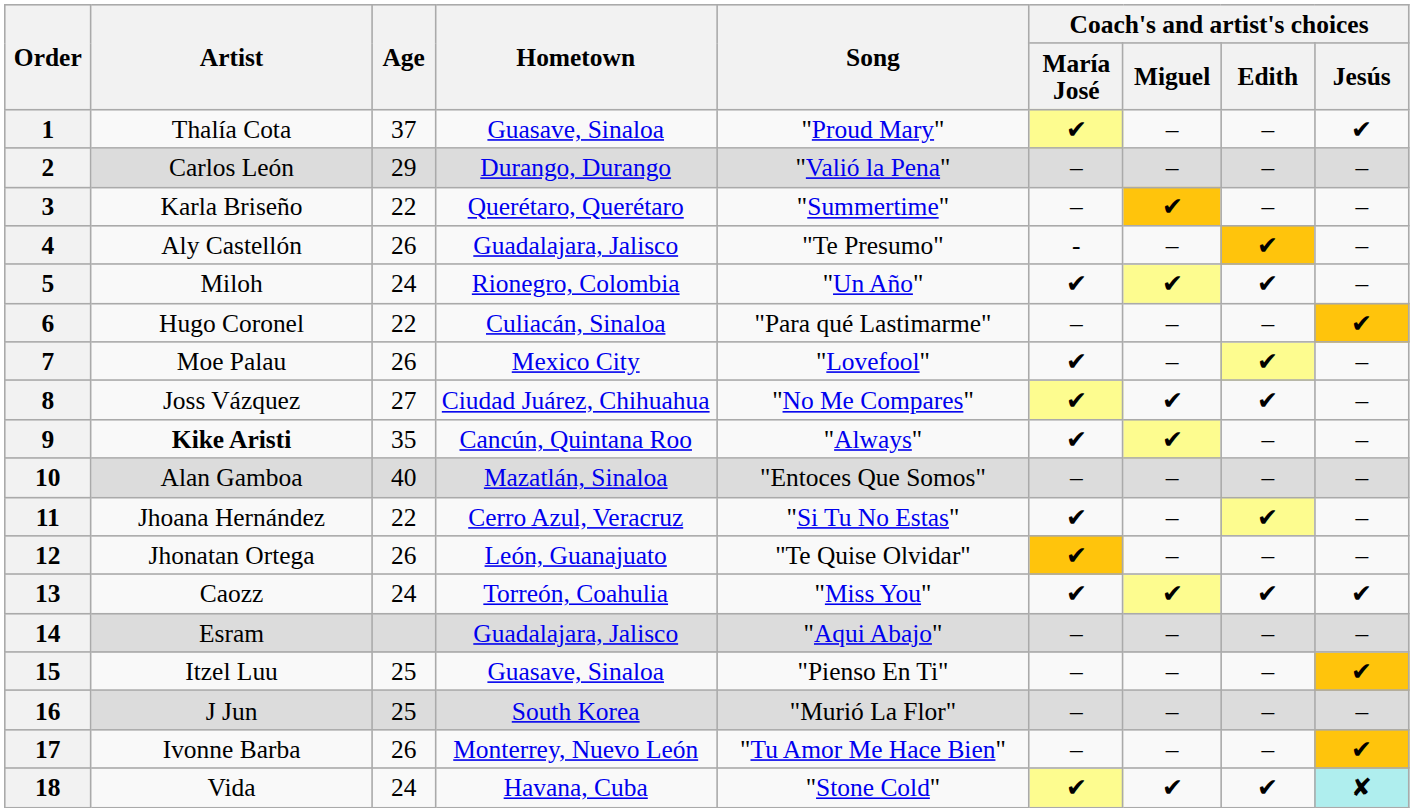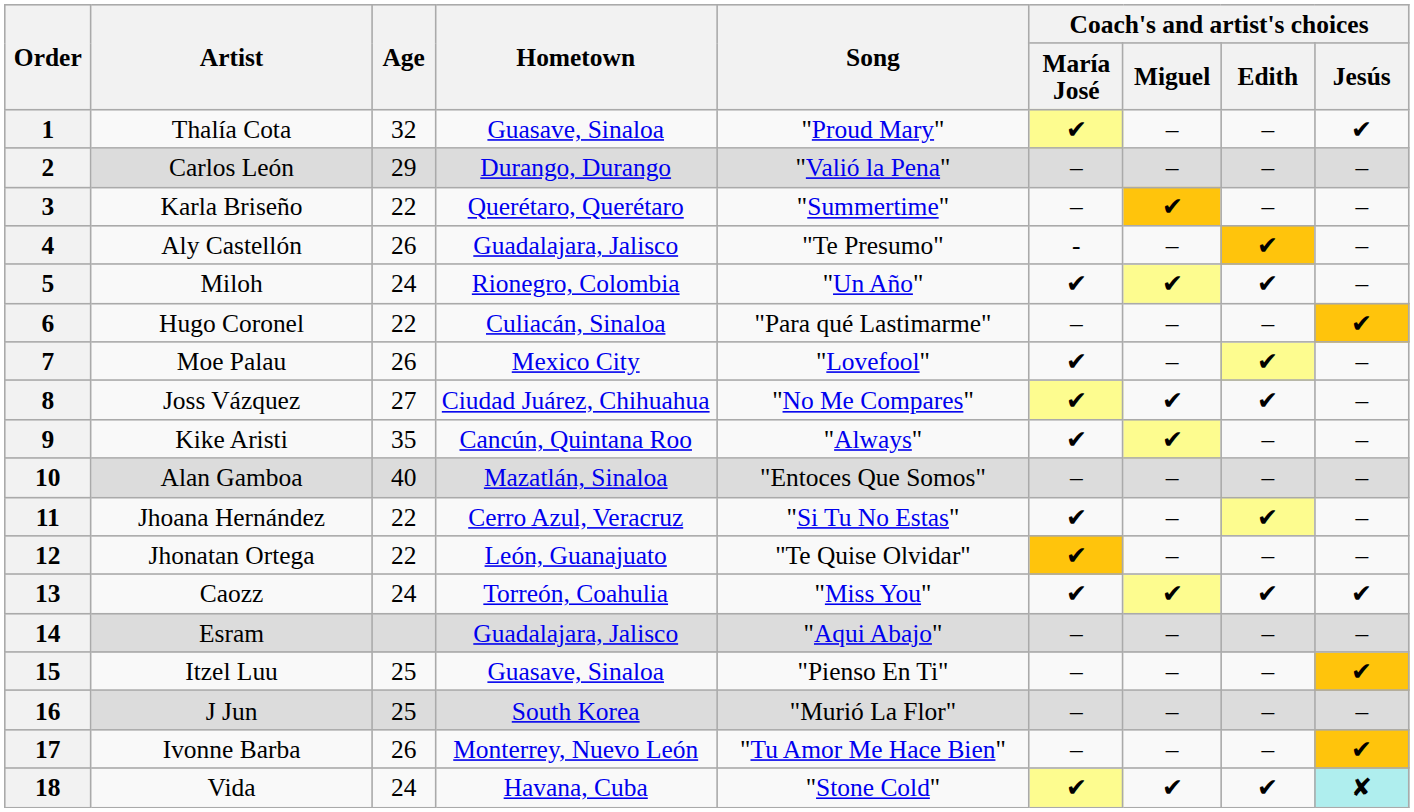 <table class="wikitable" style="text-align:center; line-height:17px; width:100%">
 <tr>
 <th scope="col" rowspan="2" style="width:04%">Order</th>
 <th scope="col" rowspan="2" style="width:18%">Artist</th>
 <th scope="col" rowspan="2" style="width:04%">Age</th>
 <th scope="col" rowspan="2" style="width:18%">Hometown</th>
 <th scope="col" rowspan="2" style="width:20%">Song</th>
 <th scope="col" colspan="4" style="width:24%">Coach's and artist's choices</th>
 </tr>
 <tr>
 <th style="width:06%">María José</th>
 <th style="width:06%">Miguel</th>
 <th style="width:06%">Edith</th>
 <th style="width:06%">Jesús</th>
 </tr>
 <tr>
 <th>1</th>
 <td>Thalía Cota</td>
-<td>37</td>
+<td>32</td>
 <td><a href='#'>Guasave, Sinaloa</a></td>
 <td>"<a href='#'>Proud Mary</a>"</td>
 <td style="background:#fdfc8f">✔</td>
 <td>–</td>
 <td>–</td>
 <td>✔</td>
 </tr>
 <tr style="background:#dcdcdc">
 <th>2</th>
 <td>Carlos León</td>
 <td>29</td>
 <td><a href='#'>Durango, Durango</a></td>
 <td>"<a href='#'>Valió la Pena</a>"</td>
 <td>–</td>
 <td>–</td>
 <td>–</td>
 <td>–</td>
 </tr>
 <tr>
 <th>3</th>
 <td>Karla Briseño</td>
 <td>22</td>
 <td><a href='#'>Querétaro, Querétaro</a></td>
 <td>"<a href='#'>Summertime</a>"</td>
 <td>–</td>
 <td style="background:#ffc40c">✔</td>
 <td>–</td>
 <td>–</td>
 </tr>
 <tr>
 <th>4</th>
 <td>Aly Castellón</td>
 <td>26</td>
 <td><a href='#'>Guadalajara, Jalisco</a></td>
 <td>"Te Presumo"</td>
 <td>-</td>
 <td>–</td>
 <td style="background:#ffc40c">✔</td>
 <td>–</td>
 </tr>
 <tr>
 <th>5</th>
 <td>Miloh</td>
 <td>24</td>
 <td><a href='#'>Rionegro, Colombia</a></td>
 <td>"<a href='#'>Un Año</a>"</td>
 <td>✔</td>
 <td style="background:#fdfc8f">✔</td>
 <td>✔</td>
 <td>–</td>
 </tr>
 <tr>
 <th>6</th>
 <td>Hugo Coronel</td>
 <td>22</td>
 <td><a href='#'>Culiacán, Sinaloa</a></td>
 <td>"Para qué Lastimarme"</td>
 <td>–</td>
 <td>–</td>
 <td>–</td>
 <td style="background:#ffc40c">✔</td>
 </tr>
 <tr>
 <th>7</th>
 <td>Moe Palau</td>
 <td>26</td>
 <td><a href='#'>Mexico City</a></td>
 <td>"<a href='#'>Lovefool</a>"</td>
 <td>✔</td>
 <td>–</td>
 <td style="background:#fdfc8f">✔</td>
 <td>–</td>
 </tr>
 <tr>
 <th>8</th>
 <td>Joss Vázquez</td>
 <td>27</td>
 <td><a href='#'>Ciudad Juárez, Chihuahua</a></td>
 <td>"<a href='#'>No Me Compares</a>"</td>
 <td style="background:#fdfc8f">✔</td>
 <td>✔</td>
 <td>✔</td>
 <td>–</td>
 </tr>
 <tr>
 <th>9</th>
-<td><strong>Kike Aristi</strong></td>
+<td>Kike Aristi</td>
 <td>35</td>
 <td><a href='#'>Cancún, Quintana Roo</a></td>
 <td>"<a href='#'>Always</a>"</td>
 <td>✔</td>
 <td style="background:#fdfc8f">✔</td>
 <td>–</td>
 <td>–</td>
 </tr>
 <tr style="background:#dcdcdc">
 <th>10</th>
 <td>Alan Gamboa</td>
 <td>40</td>
 <td><a href='#'>Mazatlán, Sinaloa</a></td>
 <td>"Entoces Que Somos"</td>
 <td>–</td>
 <td>–</td>
 <td>–</td>
 <td>–</td>
 </tr>
 <tr>
 <th>11</th>
 <td>Jhoana Hernández</td>
 <td>22</td>
 <td><a href='#'>Cerro Azul, Veracruz</a></td>
 <td>"<a href='#'>Si Tu No Estas</a>"</td>
 <td>✔</td>
 <td>–</td>
 <td style="background:#fdfc8f">✔</td>
 <td>–</td>
 </tr>
 <tr>
 <th>12</th>
 <td>Jhonatan Ortega</td>
-<td>26</td>
+<td>22</td>
 <td><a href='#'>León, Guanajuato</a></td>
 <td>"Te Quise Olvidar"</td>
 <td style="background:#ffc40c">✔</td>
 <td>–</td>
 <td>–</td>
 <td>–</td>
 </tr>
 <tr>
 <th>13</th>
 <td>Caozz</td>
 <td>24</td>
 <td><a href='#'>Torreón, Coahulia</a></td>
 <td>"<a href='#'>Miss You</a>"</td>
 <td>✔</td>
 <td style="background:#fdfc8f">✔</td>
 <td>✔</td>
 <td>✔</td>
 </tr>
 <tr style="background:#dcdcdc">
 <th>14</th>
 <td>Esram</td>
 <td></td>
 <td><a href='#'>Guadalajara, Jalisco</a></td>
 <td>"<a href='#'>Aqui Abajo</a>"</td>
 <td>–</td>
 <td>–</td>
 <td>–</td>
 <td>–</td>
 </tr>
 <tr>
 <th>15</th>
 <td>Itzel Luu</td>
 <td>25</td>
 <td><a href='#'>Guasave, Sinaloa</a></td>
 <td>"Pienso En Ti"</td>
 <td>–</td>
 <td>–</td>
 <td>–</td>
 <td style="background:#ffc40c">✔</td>
 </tr>
 <tr style="background:#dcdcdc">
 <th>16</th>
 <td>J Jun</td>
 <td>25</td>
 <td><a href='#'>South Korea</a></td>
 <td>"Murió La Flor"</td>
 <td>–</td>
 <td>–</td>
 <td>–</td>
 <td>–</td>
 </tr>
 <tr>
 <th>17</th>
 <td>Ivonne Barba</td>
 <td>26</td>
 <td><a href='#'>Monterrey, Nuevo León</a></td>
 <td>"<a href='#'>Tu Amor Me Hace Bien</a>"</td>
 <td>–</td>
 <td>–</td>
 <td>–</td>
 <td style="background:#ffc40c">✔</td>
 </tr>
 <tr>
 <th>18</th>
 <td>Vida</td>
 <td>24</td>
 <td><a href='#'>Havana, Cuba</a></td>
 <td>"<a href='#'>Stone Cold</a>"</td>
 <td style="background:#fdfc8f">✔</td>
 <td>✔</td>
 <td>✔</td>
 <td style="background:#afeeee">✘</td>
 </tr>
 </table>
